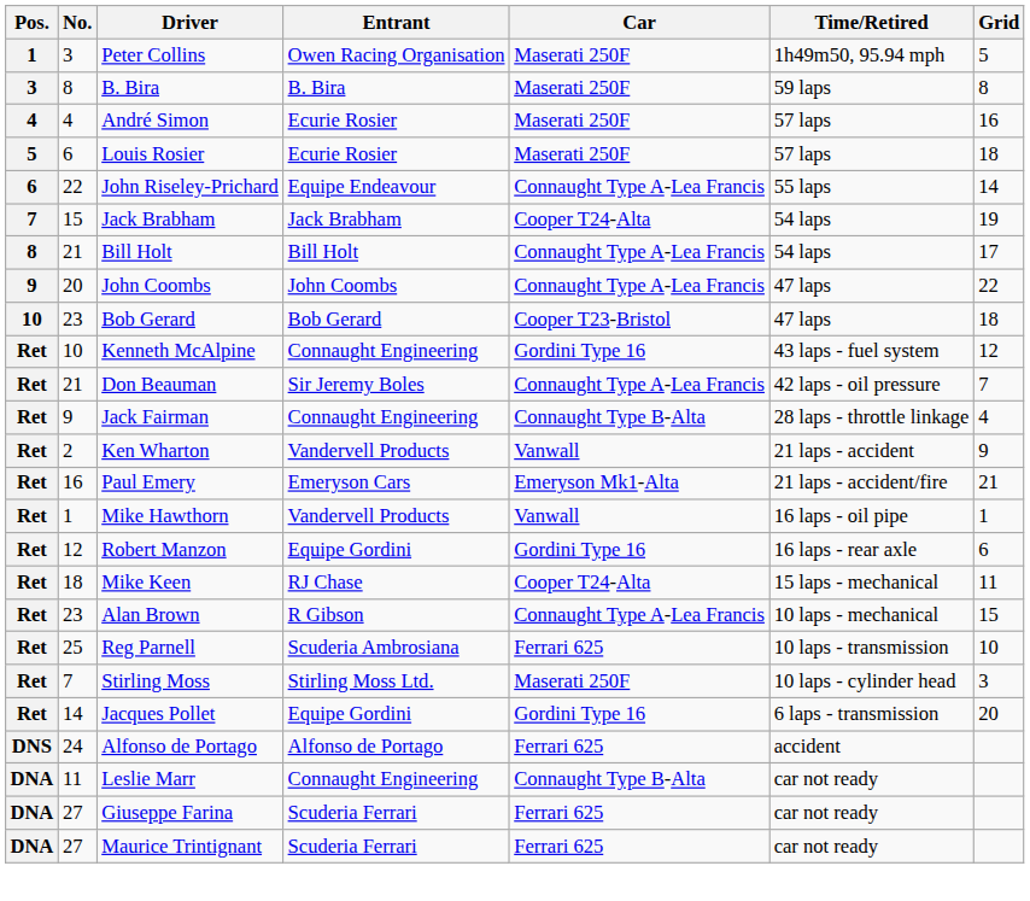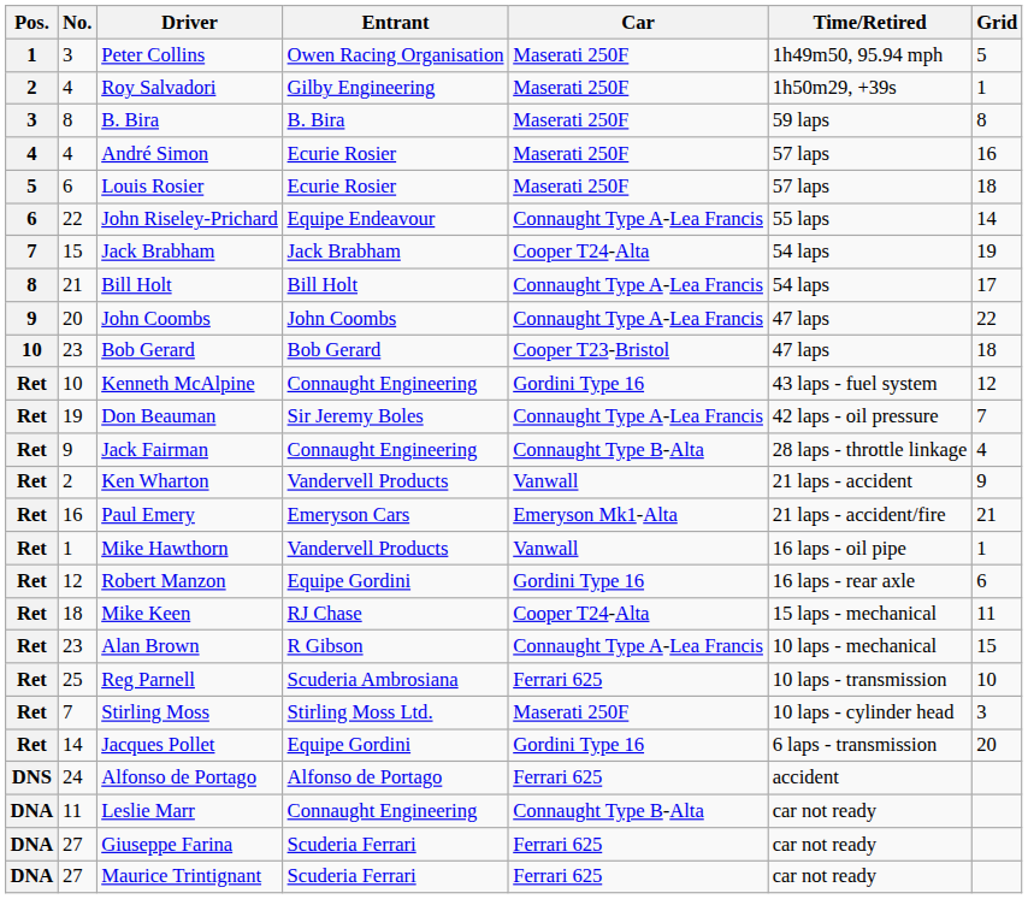 <table class="wikitable" style="font-size: 90%;">
 <tr>
 <th>Pos.</th>
 <th>No.</th>
 <th>Driver</th>
 <th>Entrant</th>
 <th>Car</th>
 <th>Time/Retired</th>
 <th>Grid</th>
 </tr>
 <tr>
 <th>1</th>
 <td>3</td>
 <td> <a href='#'>Peter Collins</a></td>
 <td><a href='#'>Owen Racing Organisation</a></td>
 <td><a href='#'>Maserati 250F</a></td>
 <td>1h49m50, 95.94 mph</td>
 <td>5</td>
+</tr>
+<tr>
+<th>2</th>
+<td>4</td>
+<td> <a href='#'>Roy Salvadori</a></td>
+<td><a href='#'>Gilby Engineering</a></td>
+<td><a href='#'>Maserati 250F</a></td>
+<td>1h50m29, +39s</td>
+<td>1</td>
 </tr>
 <tr>
 <th>3</th>
 <td>8</td>
 <td> <a href='#'>B. Bira</a></td>
 <td><a href='#'>B. Bira</a></td>
 <td><a href='#'>Maserati 250F</a></td>
 <td>59 laps</td>
 <td>8</td>
 </tr>
 <tr>
 <th>4</th>
 <td>4</td>
 <td> <a href='#'>André Simon</a></td>
 <td><a href='#'>Ecurie Rosier</a></td>
 <td><a href='#'>Maserati 250F</a></td>
 <td>57 laps</td>
 <td>16</td>
 </tr>
 <tr>
 <th>5</th>
 <td>6</td>
 <td> <a href='#'>Louis Rosier</a></td>
 <td><a href='#'>Ecurie Rosier</a></td>
 <td><a href='#'>Maserati 250F</a></td>
 <td>57 laps</td>
 <td>18</td>
 </tr>
 <tr>
 <th>6</th>
 <td>22</td>
 <td> <a href='#'>John Riseley-Prichard</a></td>
 <td><a href='#'>Equipe Endeavour</a></td>
 <td><a href='#'>Connaught Type A</a>-<a href='#'>Lea Francis</a></td>
 <td>55 laps</td>
 <td>14</td>
 </tr>
 <tr>
 <th>7</th>
 <td>15</td>
 <td> <a href='#'>Jack Brabham</a></td>
 <td><a href='#'>Jack Brabham</a></td>
 <td><a href='#'>Cooper T24</a>-<a href='#'>Alta</a></td>
 <td>54 laps</td>
 <td>19</td>
 </tr>
 <tr>
 <th>8</th>
 <td>21</td>
 <td> <a href='#'>Bill Holt</a></td>
 <td><a href='#'>Bill Holt</a></td>
 <td><a href='#'>Connaught Type A</a>-<a href='#'>Lea Francis</a></td>
 <td>54 laps</td>
 <td>17</td>
 </tr>
 <tr>
 <th>9</th>
 <td>20</td>
 <td> <a href='#'>John Coombs</a></td>
 <td><a href='#'>John Coombs</a></td>
 <td><a href='#'>Connaught Type A</a>-<a href='#'>Lea Francis</a></td>
 <td>47 laps</td>
 <td>22</td>
 </tr>
 <tr>
 <th>10</th>
 <td>23</td>
 <td> <a href='#'>Bob Gerard</a></td>
 <td><a href='#'>Bob Gerard</a></td>
 <td><a href='#'>Cooper T23</a>-<a href='#'>Bristol</a></td>
 <td>47 laps</td>
 <td>18</td>
 </tr>
 <tr>
 <th>Ret</th>
 <td>10</td>
 <td> <a href='#'>Kenneth McAlpine</a></td>
 <td><a href='#'>Connaught Engineering</a></td>
 <td><a href='#'>Gordini Type 16</a></td>
 <td>43 laps - fuel system</td>
 <td>12</td>
 </tr>
 <tr>
 <th>Ret</th>
-<td>21</td>
+<td>19</td>
 <td> <a href='#'>Don Beauman</a></td>
 <td><a href='#'>Sir Jeremy Boles</a></td>
 <td><a href='#'>Connaught Type A</a>-<a href='#'>Lea Francis</a></td>
 <td>42 laps - oil pressure</td>
 <td>7</td>
 </tr>
 <tr>
 <th>Ret</th>
 <td>9</td>
 <td> <a href='#'>Jack Fairman</a></td>
 <td><a href='#'>Connaught Engineering</a></td>
 <td><a href='#'>Connaught Type B</a>-<a href='#'>Alta</a></td>
 <td>28 laps - throttle linkage</td>
 <td>4</td>
 </tr>
 <tr>
 <th>Ret</th>
 <td>2</td>
 <td> <a href='#'>Ken Wharton</a></td>
 <td><a href='#'>Vandervell Products</a></td>
 <td><a href='#'>Vanwall</a></td>
 <td>21 laps - accident</td>
 <td>9</td>
 </tr>
 <tr>
 <th>Ret</th>
 <td>16</td>
 <td> <a href='#'>Paul Emery</a></td>
 <td><a href='#'>Emeryson Cars</a></td>
 <td><a href='#'>Emeryson Mk1</a>-<a href='#'>Alta</a></td>
 <td>21 laps - accident/fire</td>
 <td>21</td>
 </tr>
 <tr>
 <th>Ret</th>
 <td>1</td>
 <td> <a href='#'>Mike Hawthorn</a></td>
 <td><a href='#'>Vandervell Products</a></td>
 <td><a href='#'>Vanwall</a></td>
 <td>16 laps - oil pipe</td>
 <td>1</td>
 </tr>
 <tr>
 <th>Ret</th>
 <td>12</td>
 <td> <a href='#'>Robert Manzon</a></td>
 <td><a href='#'>Equipe Gordini</a></td>
 <td><a href='#'>Gordini Type 16</a></td>
 <td>16 laps - rear axle</td>
 <td>6</td>
 </tr>
 <tr>
 <th>Ret</th>
 <td>18</td>
 <td> <a href='#'>Mike Keen</a></td>
 <td><a href='#'>RJ Chase</a></td>
 <td><a href='#'>Cooper T24</a>-<a href='#'>Alta</a></td>
 <td>15 laps - mechanical</td>
 <td>11</td>
 </tr>
 <tr>
 <th>Ret</th>
 <td>23</td>
 <td> <a href='#'>Alan Brown</a></td>
 <td><a href='#'>R Gibson</a></td>
 <td><a href='#'>Connaught Type A</a>-<a href='#'>Lea Francis</a></td>
 <td>10 laps - mechanical</td>
 <td>15</td>
 </tr>
 <tr>
 <th>Ret</th>
 <td>25</td>
 <td> <a href='#'>Reg Parnell</a></td>
 <td><a href='#'>Scuderia Ambrosiana</a></td>
 <td><a href='#'>Ferrari 625</a></td>
 <td>10 laps - transmission</td>
 <td>10</td>
 </tr>
 <tr>
 <th>Ret</th>
 <td>7</td>
 <td> <a href='#'>Stirling Moss</a></td>
 <td><a href='#'>Stirling Moss Ltd.</a></td>
 <td><a href='#'>Maserati 250F</a></td>
 <td>10 laps - cylinder head</td>
 <td>3</td>
 </tr>
 <tr>
 <th>Ret</th>
 <td>14</td>
 <td> <a href='#'>Jacques Pollet</a></td>
 <td><a href='#'>Equipe Gordini</a></td>
 <td><a href='#'>Gordini Type 16</a></td>
 <td>6 laps - transmission</td>
 <td>20</td>
 </tr>
 <tr>
 <th>DNS</th>
 <td>24</td>
 <td> <a href='#'>Alfonso de Portago</a></td>
 <td><a href='#'>Alfonso de Portago</a></td>
 <td><a href='#'>Ferrari 625</a></td>
 <td>accident</td>
 <td></td>
 </tr>
 <tr>
 <th>DNA</th>
 <td>11</td>
 <td> <a href='#'>Leslie Marr</a></td>
 <td><a href='#'>Connaught Engineering</a></td>
 <td><a href='#'>Connaught Type B</a>-<a href='#'>Alta</a></td>
 <td>car not ready</td>
 <td></td>
 </tr>
 <tr>
 <th>DNA</th>
 <td>27</td>
 <td> <a href='#'>Giuseppe Farina</a></td>
 <td><a href='#'>Scuderia Ferrari</a></td>
 <td><a href='#'>Ferrari 625</a></td>
 <td>car not ready</td>
 <td></td>
 </tr>
 <tr>
 <th>DNA</th>
 <td>27</td>
 <td> <a href='#'>Maurice Trintignant</a></td>
 <td><a href='#'>Scuderia Ferrari</a></td>
 <td><a href='#'>Ferrari 625</a></td>
 <td>car not ready</td>
 <td></td>
 </tr>
 </table>
